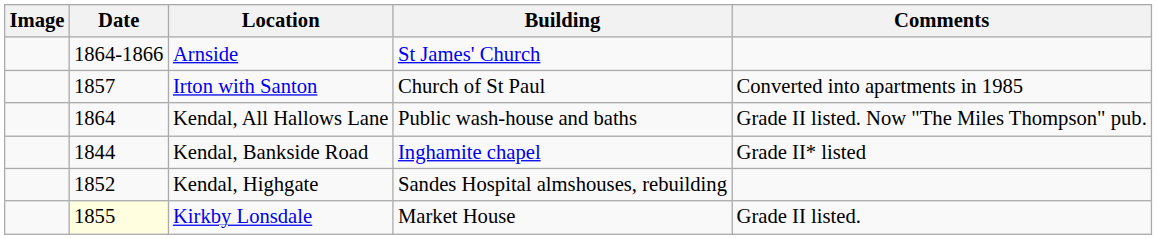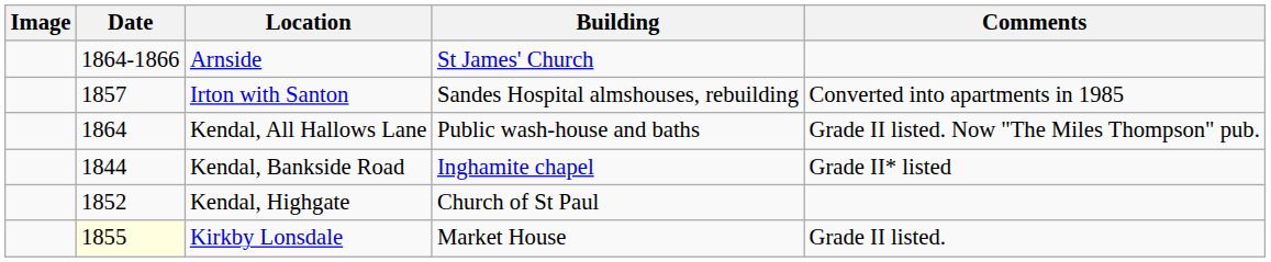 <table class="wikitable sortable">
 <tr>
 <th>Image</th>
 <th>Date</th>
 <th>Location</th>
 <th>Building</th>
 <th>Comments</th>
 </tr>
 <tr>
 <td></td>
 <td>1864-1866</td>
 <td><a href='#'>Arnside</a></td>
 <td><a href='#'>St James' Church</a></td>
 </tr>
 <tr>
 <td></td>
 <td>1857</td>
 <td><a href='#'>Irton with Santon</a></td>
-<td>Church of St Paul</td>
+<td>Sandes Hospital almshouses, rebuilding</td>
 <td>Converted into apartments in 1985</td>
 </tr>
 <tr>
 <td></td>
 <td>1864</td>
 <td>Kendal, All Hallows Lane</td>
 <td>Public wash-house and baths</td>
 <td>Grade II listed. Now "The Miles Thompson" pub.</td>
 </tr>
 <tr>
 <td></td>
 <td>1844</td>
 <td>Kendal, Bankside Road</td>
 <td><a href='#'>Inghamite chapel</a></td>
 <td>Grade II* listed</td>
 </tr>
 <tr>
 <td></td>
 <td>1852</td>
 <td>Kendal, Highgate</td>
-<td>Sandes Hospital almshouses, rebuilding</td>
+<td>Church of St Paul</td>
 <td></td>
 </tr>
 <tr>
 <td></td>
 <td style="background: lightyellow;">1855</td>
 <td><a href='#'>Kirkby Lonsdale</a></td>
 <td>Market House</td>
 <td>Grade II listed.<br></td>
 </tr>
 </table>
